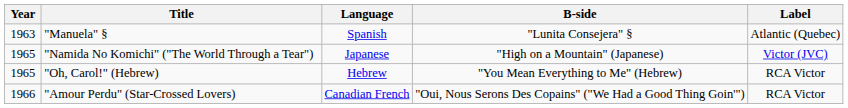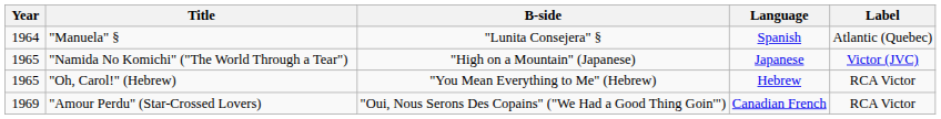 <table class="wikitable" style="text-align: center">
 <tr>
 <th style="width:2.5em">Year</th>
 <th style="width:22em">Title</th>
+<th>B-side</th>
 <th>Language</th>
-<th>B-side</th>
 <th>Label</th>
 </tr>
 <tr>
-<td>1963</td>
+<td>1964</td>
 <td align="left">"Manuela" §</td>
+<td>"Lunita Consejera" §</td>
 <td><a href='#'>Spanish</a></td>
-<td>"Lunita Consejera" §</td>
 <td>Atlantic (Quebec)</td>
 </tr>
 <tr>
 <td>1965</td>
 <td align="left">"Namida No Komichi" ("The World Through a Tear")</td>
+<td>"High on a Mountain" (Japanese)</td>
 <td><a href='#'>Japanese</a></td>
-<td>"High on a Mountain" (Japanese)</td>
 <td><a href='#'>Victor (JVC)</a></td>
 </tr>
 <tr>
 <td>1965</td>
 <td align="left">"Oh, Carol!" (Hebrew)</td>
+<td>"You Mean Everything to Me" (Hebrew)</td>
 <td><a href='#'>Hebrew</a></td>
-<td>"You Mean Everything to Me" (Hebrew)</td>
 <td>RCA Victor</td>
 </tr>
 <tr>
-<td>1966</td>
+<td>1969</td>
 <td align="left">"Amour Perdu" (Star-Crossed Lovers)</td>
+<td>"Oui, Nous Serons Des Copains" ("We Had a Good Thing Goin'")</td>
 <td><a href='#'>Canadian French</a></td>
-<td>"Oui, Nous Serons Des Copains" ("We Had a Good Thing Goin'")</td>
 <td>RCA Victor</td>
 </tr>
 </table>
